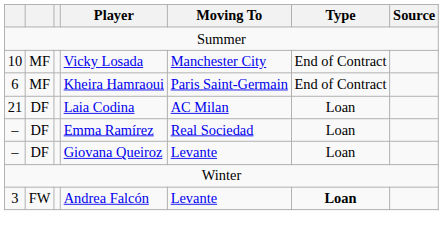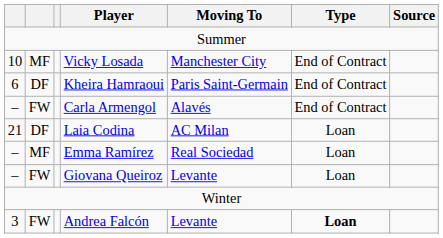 <table class="wikitable plainrowheaders sortable" style="text-align:center">
 <tr>
 <th></th>
 <th></th>
 <th></th>
 <th scope=col>Player</th>
 <th>Moving To</th>
 <th scope=col>Type</th>
 <th scope=col>Source</th>
 </tr>
 <tr>
 <td colspan=7>Summer</td>
 </tr>
 <tr>
 <td>10</td>
 <td>MF</td>
 <td></td>
 <td align=left><a href='#'>Vicky Losada</a></td>
 <td align=left> <a href='#'>Manchester City</a></td>
 <td>End of Contract</td>
 <td></td>
 </tr>
 <tr>
 <td>6</td>
-<td>MF</td>
+<td>DF</td>
 <td></td>
 <td align=left><a href='#'>Kheira Hamraoui</a></td>
 <td align=left> <a href='#'>Paris Saint-Germain</a></td>
+<td>End of Contract</td>
+<td></td>
+</tr>
+<tr>
+<td>–</td>
+<td>FW</td>
+<td></td>
+<td align=left><a href='#'>Carla Armengol</a></td>
+<td align=left><a href='#'>Alavés</a></td>
 <td>End of Contract</td>
 <td></td>
 </tr>
 <tr>
 <td>21</td>
 <td>DF</td>
 <td></td>
 <td align=left><a href='#'>Laia Codina</a></td>
 <td align=left> <a href='#'>AC Milan</a></td>
 <td>Loan</td>
 <td></td>
 </tr>
 <tr>
 <td>–</td>
-<td>DF</td>
+<td>MF</td>
 <td></td>
 <td align=left><a href='#'>Emma Ramírez</a></td>
 <td align=left><a href='#'>Real Sociedad</a></td>
 <td>Loan</td>
 <td></td>
 </tr>
 <tr>
 <td>–</td>
-<td>DF</td>
+<td>FW</td>
 <td></td>
 <td align=left><a href='#'>Giovana Queiroz</a></td>
 <td align=left><a href='#'>Levante</a></td>
 <td>Loan</td>
 <td></td>
 </tr>
 <tr>
 <td colspan=7>Winter</td>
 </tr>
 <tr>
 <td>3</td>
 <td>FW</td>
 <td></td>
 <td align=left><a href='#'>Andrea Falcón</a></td>
 <td align=left><a href='#'>Levante</a></td>
 <td><strong>Loan</strong></td>
 <td></td>
 </tr>
 </table>
